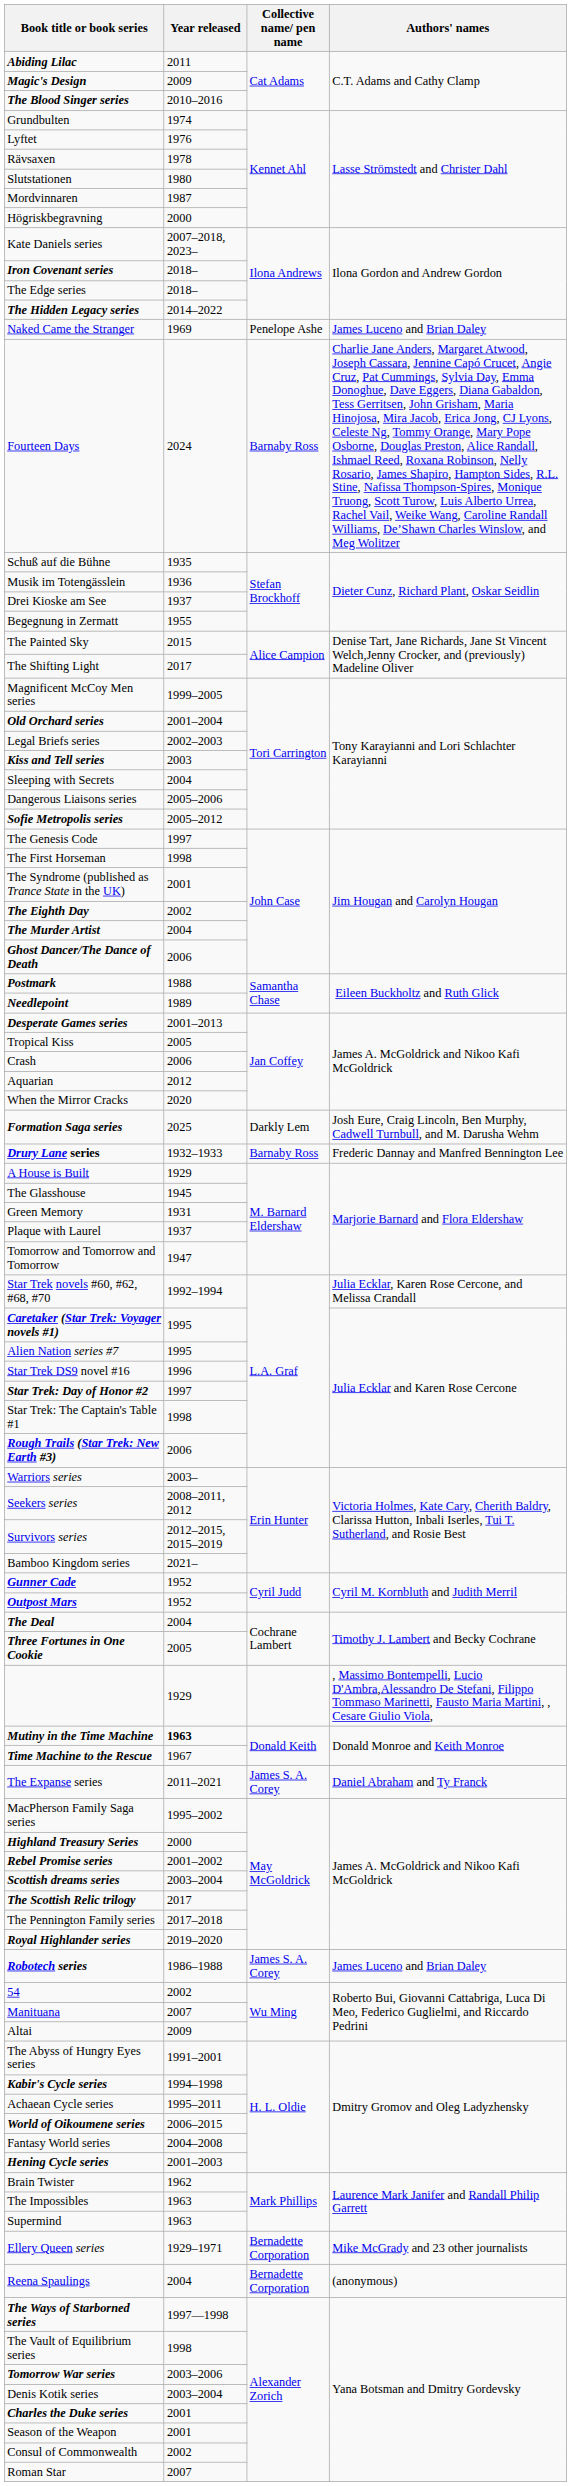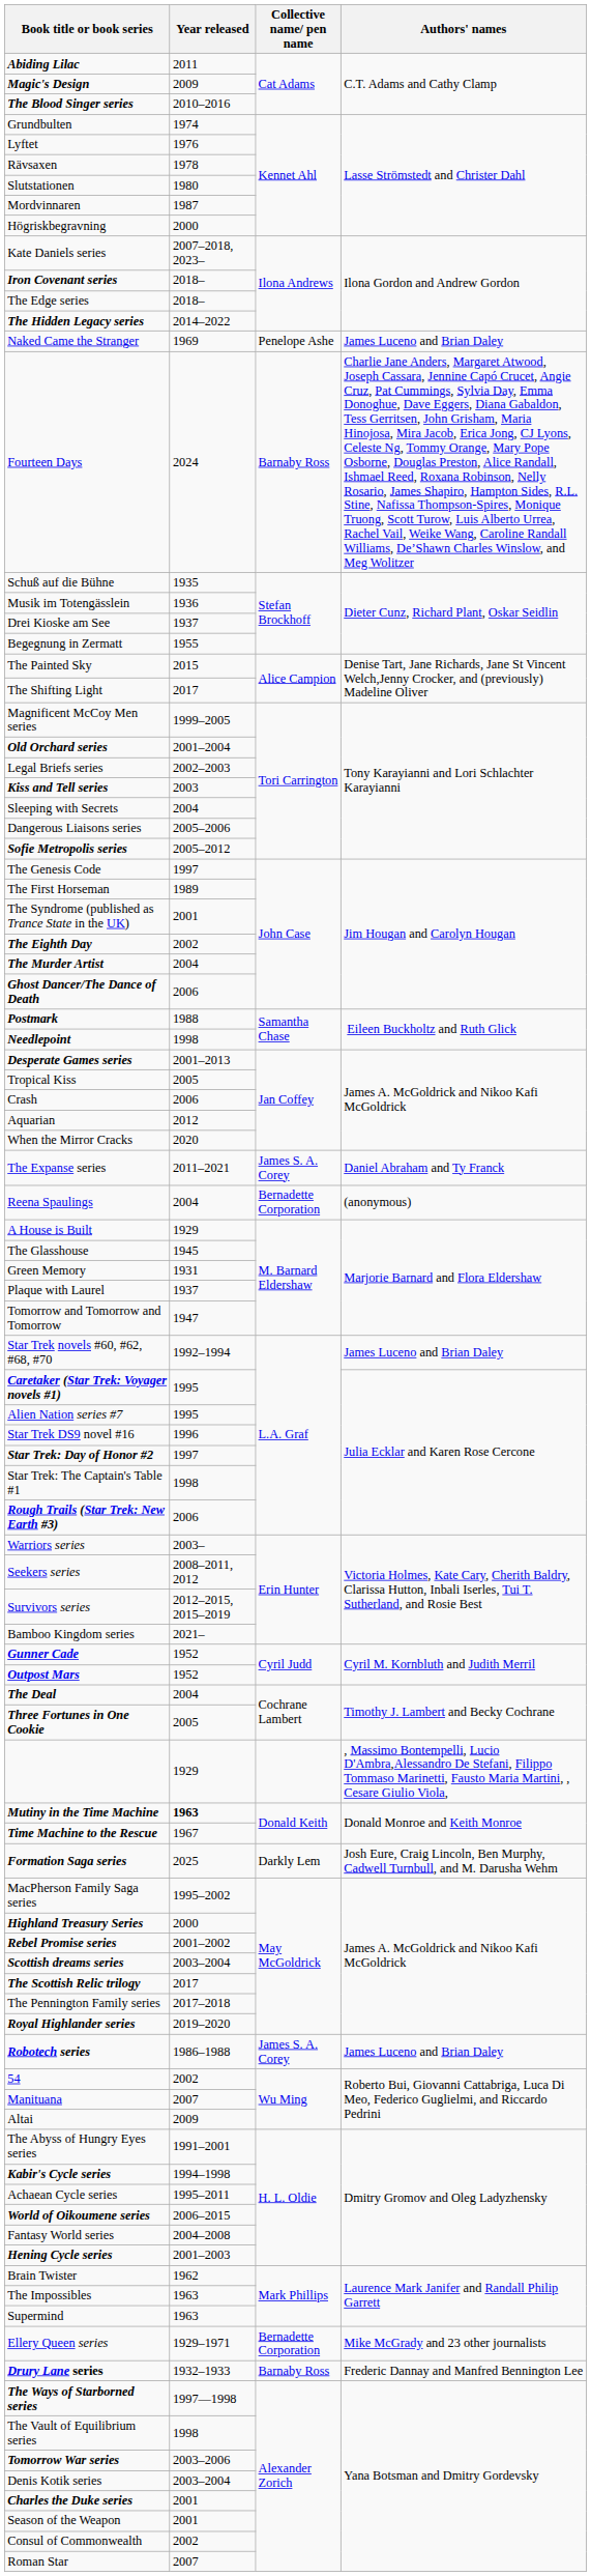 <table class="wikitable sortable" style="border:1px">
 <tr>
 <th style=width:200px>Book title or book series</th>
 <th style=width:100px>Year released</th>
 <th style="width:100px">Collective name/ pen name</th>
 <th style=width:300px>Authors' names</th>
 </tr>
 <tr>
 <td><strong><em>Abiding Lilac</em></strong></td>
 <td>2011</td>
 <td rowspan="3"><a href='#'>Cat Adams</a></td>
 <td rowspan="3">C.T. Adams and Cathy Clamp</td>
 </tr>
 <tr>
 <td><strong><em>Magic's Design</em></strong></td>
 <td>2009</td>
 </tr>
 <tr>
 <td><strong><em>The Blood Singer<em> series<strong></td>
 <td>2010–2016</td>
 </tr>
 <tr>
 <td></em></strong>Grundbulten<strong><em></td>
 <td>1974</td>
 <td rowspan="6"><a href='#'>Kennet Ahl</a></td>
 <td rowspan="6"><a href='#'>Lasse Strömstedt</a> and <a href='#'>Christer Dahl</a></td>
 </tr>
 <tr>
 <td></em></strong>Lyftet<strong><em></td>
 <td>1976</td>
 </tr>
 <tr>
 <td></em></strong>Rävsaxen<strong><em></td>
 <td>1978</td>
 </tr>
 <tr>
 <td></em></strong>Slutstationen<strong><em></td>
 <td>1980</td>
 </tr>
 <tr>
 <td></em></strong>Mordvinnaren<strong><em></td>
 <td>1987</td>
 </tr>
 <tr>
 <td></em></strong>Högriskbegravning<strong><em></td>
 <td>2000</td>
 </tr>
 <tr>
 <td></em></strong>Kate Daniels</em> series</strong></td>
 <td>2007–2018, 2023–</td>
 <td rowspan="4"><a href='#'>Ilona Andrews</a></td>
 <td rowspan="4">Ilona Gordon and Andrew Gordon</td>
 </tr>
 <tr>
 <td><strong><em>Iron Covenant<em> series<strong></td>
 <td>2018–</td>
 </tr>
 <tr>
 <td></em></strong>The Edge</em> series</strong></td>
 <td>2018–</td>
 </tr>
 <tr>
 <td><strong><em>The Hidden Legacy<em> series<strong></td>
 <td>2014–2022</td>
 </tr>
 <tr>
 <td></strong><a href='#'></em>Naked Came the Stranger<em></a><strong></td>
 <td>1969</td>
 <td>Penelope Ashe</td>
 <td><a href='#'>James Luceno</a> and <a href='#'>Brian Daley</a></td>
 </tr>
 <tr>
 <td></strong><a href='#'></em>Fourteen Days<em></a><strong></td>
 <td>2024</td>
 <td><a href='#'>Barnaby Ross</a></td>
 <td><a href='#'>Charlie Jane Anders</a>, <a href='#'>Margaret Atwood</a>, <a href='#'>Joseph Cassara</a>, <a href='#'>Jennine Capó Crucet</a>, <a href='#'>Angie Cruz</a>, <a href='#'>Pat Cummings</a>, <a href='#'>Sylvia Day</a>, <a href='#'>Emma Donoghue</a>, <a href='#'>Dave Eggers</a>, <a href='#'>Diana Gabaldon</a>, <a href='#'>Tess Gerritsen</a>, <a href='#'>John Grisham</a>, <a href='#'>Maria Hinojosa</a>, <a href='#'>Mira Jacob</a>, <a href='#'>Erica Jong</a>, <a href='#'>CJ Lyons</a>, <a href='#'>Celeste Ng</a>, <a href='#'>Tommy Orange</a>, <a href='#'>Mary Pope Osborne</a>, <a href='#'>Douglas Preston</a>, <a href='#'>Alice Randall</a>, <a href='#'>Ishmael Reed</a>, <a href='#'>Roxana Robinson</a>, <a href='#'>Nelly Rosario</a>, <a href='#'>James Shapiro</a>, <a href='#'>Hampton Sides</a>, <a href='#'>R.L. Stine</a>, <a href='#'>Nafissa Thompson-Spires</a>, <a href='#'>Monique Truong</a>, <a href='#'>Scott Turow</a>, <a href='#'>Luis Alberto Urrea</a>, <a href='#'>Rachel Vail</a>, <a href='#'>Weike Wang</a>, <a href='#'>Caroline Randall Williams</a>, <a href='#'>De’Shawn Charles Winslow</a>, and <a href='#'>Meg Wolitzer</a></td>
 </tr>
 <tr>
 <td></em></strong>Schuß auf die Bühne<strong><em></td>
 <td>1935</td>
 <td rowspan="4"><a href='#'>Stefan Brockhoff</a></td>
 <td rowspan="4"><a href='#'>Dieter Cunz</a>, <a href='#'>Richard Plant</a>, <a href='#'>Oskar Seidlin</a></td>
 </tr>
 <tr>
 <td></em></strong>Musik im Totengässlein<strong><em></td>
 <td>1936</td>
 </tr>
 <tr>
 <td></em></strong>Drei Kioske am See<strong><em></td>
 <td>1937</td>
 </tr>
 <tr>
 <td></em></strong>Begegnung in Zermatt<strong><em></td>
 <td>1955</td>
 </tr>
 <tr>
 <td></em></strong>The Painted Sky<strong><em></td>
 <td>2015</td>
 <td rowspan="2"><a href='#'>Alice Campion</a></td>
 <td rowspan="2">Denise Tart, Jane Richards, Jane St Vincent Welch,Jenny Crocker, and (previously) Madeline Oliver</td>
 </tr>
 <tr>
 <td></em></strong>The Shifting Light<strong><em></td>
 <td>2017</td>
 </tr>
 <tr>
 <td></em></strong>Magnificent McCoy Men</em> series</strong></td>
 <td>1999–2005</td>
 <td rowspan="7"><a href='#'>Tori Carrington</a></td>
 <td rowspan="7">Tony Karayianni and Lori Schlachter Karayianni</td>
 </tr>
 <tr>
 <td><strong><em>Old Orchard<em> series<strong></td>
 <td>2001–2004</td>
 </tr>
 <tr>
 <td></em></strong>Legal Briefs</em> series</strong></td>
 <td>2002–2003</td>
 </tr>
 <tr>
 <td><strong><em>Kiss and Tell<em> series<strong></td>
 <td>2003</td>
 </tr>
 <tr>
 <td></em></strong>Sleeping with Secrets<strong><em></td>
 <td>2004</td>
 </tr>
 <tr>
 <td></em></strong>Dangerous Liaisons</em> series</strong></td>
 <td>2005–2006</td>
 </tr>
 <tr>
 <td><strong><em>Sofie Metropolis<em> series<strong></td>
 <td>2005–2012</td>
 </tr>
 <tr>
 <td></em></strong>The Genesis Code<strong><em></td>
 <td>1997</td>
 <td rowspan="6"><a href='#'>John Case</a></td>
 <td rowspan="6"><a href='#'>Jim Hougan</a> and <a href='#'>Carolyn Hougan</a></td>
 </tr>
 <tr>
 <td></em></strong>The First Horseman<strong><em></td>
-<td>1998</td>
+<td>1989</td>
 </tr>
 <tr>
 <td></em></strong>The Syndrome</em> (published as <em>Trance State</em> in the <a href='#'>UK</a>)</strong></td>
 <td>2001</td>
 </tr>
 <tr>
 <td><strong><em>The Eighth Day</em></strong></td>
 <td>2002</td>
 </tr>
 <tr>
 <td><strong><em>The Murder Artist</em></strong></td>
 <td>2004</td>
 </tr>
 <tr>
 <td><strong><em>Ghost Dancer/The Dance of Death</em></strong></td>
 <td>2006</td>
 </tr>
 <tr>
 <td><strong><em>Postmark</em></strong></td>
 <td>1988</td>
 <td rowspan="2"><a href='#'>Samantha Chase</a></td>
 <td rowspan="2"> <a href='#'>Eileen Buckholtz</a> and <a href='#'>Ruth Glick</a></td>
 </tr>
 <tr>
 <td><strong><em>Needlepoint</em></strong></td>
-<td>1989</td>
+<td>1998</td>
 </tr>
 <tr>
 <td><strong><em>Desperate Games<em> series<strong></td>
 <td>2001–2013</td>
 <td rowspan="5"><a href='#'>Jan Coffey</a></td>
 <td rowspan="5">James A. McGoldrick and Nikoo Kafi McGoldrick</td>
 </tr>
 <tr>
 <td></em></strong>Tropical Kiss<strong><em></td>
 <td>2005</td>
 </tr>
 <tr>
 <td></em></strong>Crash<strong><em></td>
 <td>2006</td>
 </tr>
 <tr>
 <td></em></strong>Aquarian<strong><em></td>
 <td>2012</td>
 </tr>
 <tr>
 <td></strong>When the Mirror Cracks<strong></td>
 <td>2020</td>
 </tr>
 <tr>
-<td><strong><em>Formation Saga<em> series<strong></td>
-<td>2025</td>
-<td>Darkly Lem</td>
-<td>Josh Eure, Craig Lincoln, Ben Murphy, <a href='#'>Cadwell Turnbull</a>, and M. Darusha Wehm</td>
+<td></strong><a href='#'>The Expanse</a> series<strong></td>
+<td>2011–2021</td>
+<td><a href='#'>James S. A. Corey</a></td>
+<td><a href='#'>Daniel Abraham</a> and <a href='#'>Ty Franck</a></td>
 </tr>
 <tr>
-<td><strong><a href='#'><em>Drury Lane</em></a> series</strong></td>
-<td>1932–1933</td>
-<td><a href='#'>Barnaby Ross</a></td>
-<td>Frederic Dannay and Manfred Bennington Lee</td>
+<td></em></strong><a href='#'>Reena Spaulings</a><strong><em></td>
+<td>2004</td>
+<td><a href='#'>Bernadette Corporation</a></td>
+<td>(anonymous)</td>
 </tr>
 <tr>
 <td></em></strong><a href='#'>A House is Built</a><strong><em></td>
 <td>1929</td>
 <td rowspan="5"><a href='#'>M. Barnard Eldershaw</a></td>
 <td rowspan="5"><a href='#'>Marjorie Barnard</a> and <a href='#'>Flora Eldershaw</a></td>
 </tr>
 <tr>
 <td></em></strong>The Glasshouse<strong><em></td>
 <td>1945</td>
 </tr>
 <tr>
 <td></em></strong>Green Memory<strong><em></td>
 <td>1931</td>
 </tr>
 <tr>
 <td></em></strong>Plaque with Laurel<strong><em></td>
 <td>1937</td>
 </tr>
 <tr>
 <td></em></strong>Tomorrow and Tomorrow and Tomorrow<strong><em></td>
 <td>1947</td>
 </tr>
 <tr>
 <td></em></strong><a href='#'>Star Trek</a></em> <a href='#'>novels</a> #60, #62, #68, #70</strong></td>
 <td>1992–1994</td>
 <td rowspan="7"><a href='#'>L.A. Graf</a></td>
-<td><a href='#'>Julia Ecklar</a>, Karen Rose Cercone, and Melissa Crandall</td>
+<td><a href='#'>James Luceno</a> and <a href='#'>Brian Daley</a></td>
 </tr>
 <tr>
 <td><strong><em><a href='#'>Caretaker</a><em> (<a href='#'></em>Star Trek: Voyager<em></a> novels #1)<strong></td>
 <td>1995</td>
 <td rowspan="6"><a href='#'>Julia Ecklar</a> and Karen Rose Cercone</td>
 </tr>
 <tr>
 <td></strong><a href='#'></em>Alien Nation<em></a> series #7<strong></td>
 <td>1995</td>
 </tr>
 <tr>
 <td></em></strong><a href='#'>Star Trek DS9</a> novel</em> #16</strong></td>
 <td>1996</td>
 </tr>
 <tr>
 <td><strong><em>Star Trek: Day of Honor<em> #2<strong></td>
 <td>1997</td>
 </tr>
 <tr>
 <td></em></strong>Star Trek: The Captain's Table</em> #1</strong></td>
 <td>1998</td>
 </tr>
 <tr>
 <td><strong><em><a href='#'>Rough Trails</a><em> (<a href='#'></em>Star Trek: New Earth<em></a> #3)<strong></td>
 <td>2006</td>
 </tr>
 <tr>
 <td></strong><a href='#'></em>Warriors<em></a> series<strong></td>
 <td>2003–</td>
 <td rowspan="4"><a href='#'>Erin Hunter</a></td>
 <td rowspan="4"><a href='#'>Victoria Holmes</a>, <a href='#'>Kate Cary</a>, <a href='#'>Cherith Baldry</a>, Clarissa Hutton, Inbali Iserles, <a href='#'>Tui T. Sutherland</a>, and Rosie Best</td>
 </tr>
 <tr>
 <td></strong><a href='#'></em>Seekers<em></a> series<strong></td>
 <td>2008–2011, 2012</td>
 </tr>
 <tr>
 <td></strong><a href='#'></em>Survivors<em></a> series<strong></td>
 <td>2012–2015, 2015–2019</td>
 </tr>
 <tr>
 <td></em></strong>Bamboo Kingdom</em> series</strong></td>
 <td>2021–</td>
 </tr>
 <tr>
 <td><strong><em><a href='#'>Gunner Cade</a></em></strong></td>
 <td>1952</td>
 <td rowspan="2"><a href='#'>Cyril Judd</a></td>
 <td rowspan="2"><a href='#'>Cyril M. Kornbluth</a> and <a href='#'>Judith Merril</a></td>
 </tr>
 <tr>
 <td><strong><em><a href='#'>Outpost Mars</a></em></strong></td>
 <td>1952</td>
 </tr>
 <tr>
 <td><strong><em>The Deal</em></strong></td>
 <td>2004</td>
 <td rowspan="2">Cochrane Lambert</td>
 <td rowspan="2"><a href='#'>Timothy J. Lambert</a> and Becky Cochrane</td>
 </tr>
 <tr>
 <td><strong><em>Three Fortunes in One Cookie</em></strong></td>
 <td>2005</td>
 </tr>
 <tr>
 <td><strong><em></em></strong></td>
 <td>1929</td>
 <td></td>
 <td>, <a href='#'>Massimo Bontempelli</a>, <a href='#'>Lucio D'Ambra</a>,<a href='#'>Alessandro De Stefani</a>, <a href='#'>Filippo Tommaso Marinetti</a>, <a href='#'>Fausto Maria Martini</a>, , <a href='#'>Cesare Giulio Viola</a>, </td>
 </tr>
 <tr>
 <td><strong><em>Mutiny in the Time Machine</em></strong></td>
 <td><strong>1963</strong></td>
 <td rowspan="2"><a href='#'>Donald Keith</a></td>
 <td rowspan="2">Donald Monroe and <a href='#'>Keith Monroe</a></td>
 </tr>
 <tr>
 <td><strong><em>Time Machine to the Rescue</em></strong></td>
 <td>1967</td>
 </tr>
 <tr>
-<td></strong><a href='#'>The Expanse</a> series<strong></td>
-<td>2011–2021</td>
-<td><a href='#'>James S. A. Corey</a></td>
-<td><a href='#'>Daniel Abraham</a> and <a href='#'>Ty Franck</a></td>
+<td><strong><em>Formation Saga<em> series<strong></td>
+<td>2025</td>
+<td>Darkly Lem</td>
+<td>Josh Eure, Craig Lincoln, Ben Murphy, <a href='#'>Cadwell Turnbull</a>, and M. Darusha Wehm</td>
 </tr>
 <tr>
 <td></em></strong>MacPherson Family Saga</em> series</strong></td>
 <td>1995–2002</td>
 <td rowspan="7"><a href='#'>May McGoldrick</a></td>
 <td rowspan="7">James A. McGoldrick and Nikoo Kafi McGoldrick</td>
 </tr>
 <tr>
 <td><strong><em>Highland Treasury Series</em></strong></td>
 <td>2000</td>
 </tr>
 <tr>
 <td><strong><em>Rebel Promise series</em></strong></td>
 <td>2001–2002</td>
 </tr>
 <tr>
 <td><strong><em>Scottish dreams series</em></strong></td>
 <td>2003–2004</td>
 </tr>
 <tr>
 <td><strong><em>The Scottish Relic<em> trilogy<strong></td>
 <td>2017</td>
 </tr>
 <tr>
 <td></em></strong>The Pennington Family</em> series</strong></td>
 <td>2017–2018</td>
 </tr>
 <tr>
 <td><strong><em>Royal Highlander series</em></strong></td>
 <td>2019–2020</td>
 </tr>
 <tr>
 <td><strong><em><a href='#'>Robotech</a><em> series<strong></td>
 <td>1986–1988</td>
 <td><a href='#'>James S. A. Corey</a></td>
 <td><a href='#'>James Luceno</a> and <a href='#'>Brian Daley</a></td>
 </tr>
 <tr>
 <td></em></strong><a href='#'>54</a><strong><em></td>
 <td>2002</td>
 <td rowspan="3"><a href='#'>Wu Ming</a></td>
 <td rowspan="3">Roberto Bui, Giovanni Cattabriga, Luca Di Meo, Federico Guglielmi, and Riccardo Pedrini</td>
 </tr>
 <tr>
 <td></em></strong><a href='#'>Manituana</a><strong><em></td>
 <td>2007</td>
 </tr>
 <tr>
 <td></em></strong>Altai<strong><em></td>
 <td>2009</td>
 </tr>
 <tr>
 <td></em></strong>The Abyss of Hungry Eyes</em> series</strong></td>
 <td>1991–2001</td>
 <td rowspan="6"><a href='#'>H. L. Oldie</a></td>
 <td rowspan="6">Dmitry Gromov and Oleg Ladyzhensky</td>
 </tr>
 <tr>
 <td><strong><em>Kabir's Cycle<em> series<strong></td>
 <td>1994–1998</td>
 </tr>
 <tr>
 <td></em></strong>Achaean Cycle</em> series</strong></td>
 <td>1995–2011</td>
 </tr>
 <tr>
 <td><strong><em>World of Oikoumene<em> series<strong></td>
 <td>2006–2015</td>
 </tr>
 <tr>
 <td></em></strong>Fantasy World</em> series</strong></td>
 <td>2004–2008</td>
 </tr>
 <tr>
 <td><strong><em>Hening Cycle<em> series<strong></td>
 <td>2001–2003</td>
 </tr>
 <tr>
 <td></em></strong>Brain Twister<strong><em></td>
 <td>1962</td>
 <td rowspan="3"><a href='#'>Mark Phillips</a></td>
 <td rowspan="3"><a href='#'>Laurence Mark Janifer</a> and <a href='#'>Randall Philip Garrett</a></td>
 </tr>
 <tr>
 <td></em></strong>The Impossibles<strong><em></td>
 <td>1963</td>
 </tr>
 <tr>
 <td></em></strong>Supermind<strong><em></td>
 <td>1963</td>
 </tr>
 <tr>
 <td></em></strong><a href='#'>Ellery Queen</a><strong><em> </strong>series</em></strong></em></td>
 <td>1929–1971</td>
 <td><a href='#'>Bernadette Corporation</a></td>
 <td><a href='#'>Mike McGrady</a> and 23 other journalists</td>
 </tr>
 <tr>
-<td></em></strong><a href='#'>Reena Spaulings</a><strong><em></td>
-<td>2004</td>
-<td><a href='#'>Bernadette Corporation</a></td>
-<td>(anonymous)</td>
+<td><strong><a href='#'><em>Drury Lane</em></a> series</strong></td>
+<td>1932–1933</td>
+<td><a href='#'>Barnaby Ross</a></td>
+<td>Frederic Dannay and Manfred Bennington Lee</td>
 </tr>
 <tr>
 <td><strong><em>The Ways of Starborned<em> series<strong></td>
 <td>1997—1998</td>
 <td rowspan="8"><a href='#'>Alexander Zorich</a></td>
 <td rowspan="8">Yana Botsman and Dmitry Gordevsky</td>
 </tr>
 <tr>
 <td></em></strong>The Vault of Equilibrium</em> series</strong></td>
 <td>1998</td>
 </tr>
 <tr>
 <td><strong><em>Tomorrow War<em> series<strong></td>
 <td>2003–2006</td>
 </tr>
 <tr>
 <td></em></strong>Denis Kotik</em> series</strong></td>
 <td>2003–2004</td>
 </tr>
 <tr>
 <td><strong><em>Charles the Duke<em> series<strong></td>
 <td>2001</td>
 </tr>
 <tr>
 <td></em></strong>Season of the Weapon<strong><em></td>
 <td>2001</td>
 </tr>
 <tr>
 <td></em></strong>Consul of Commonwealth<strong><em></td>
 <td>2002</td>
 </tr>
 <tr>
 <td></em></strong>Roman Star<strong><em></td>
 <td>2007</td>
 </tr>
 </table>
